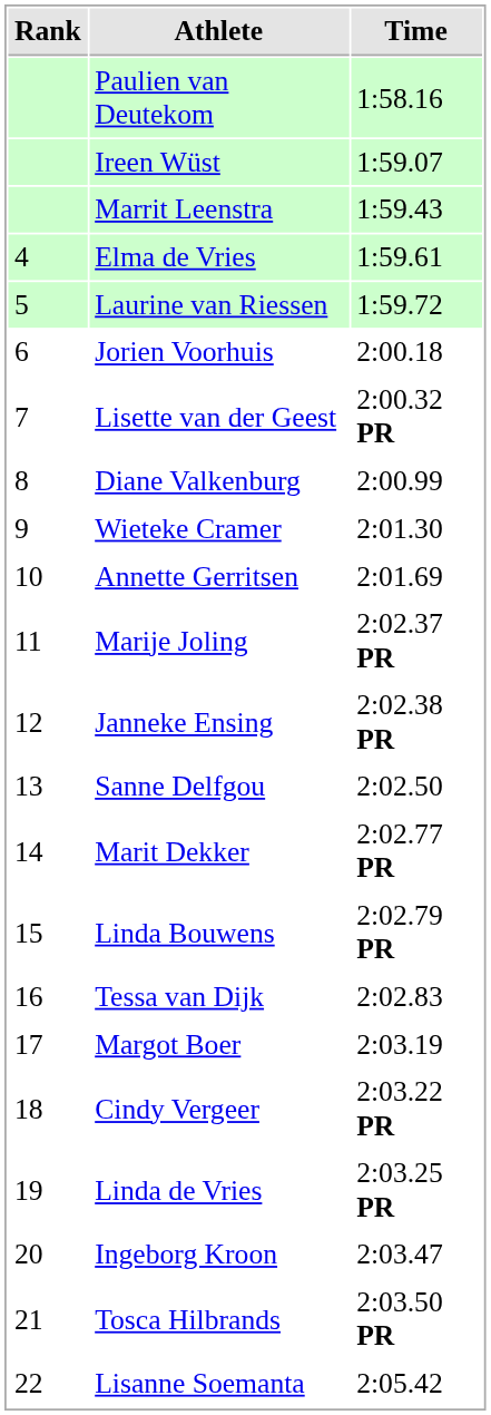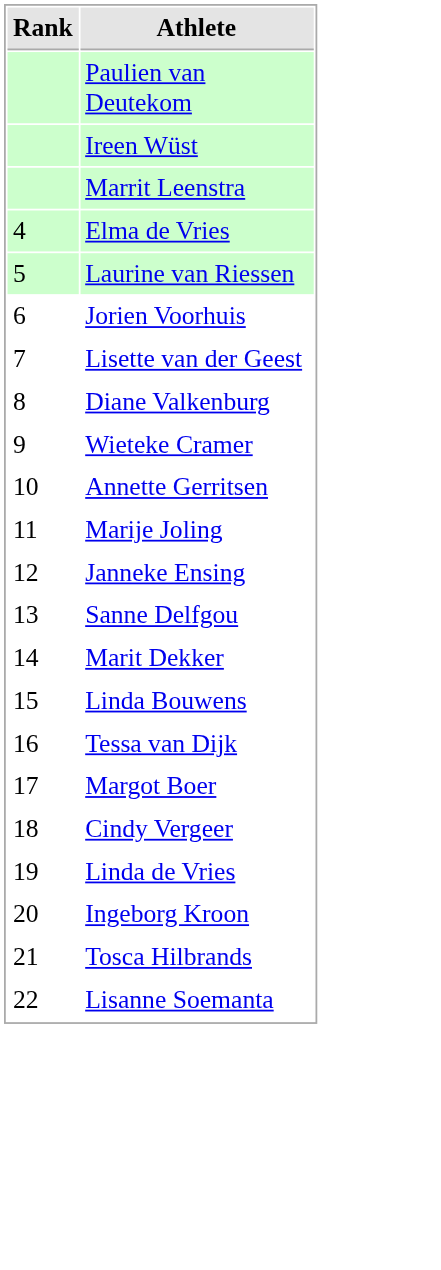 <table cellspacing="1" cellpadding="3" style="border:1px solid #AAAAAA;font-size:90%">
 <tr bgcolor="#E4E4E4">
 <th style="border-bottom:1px solid #AAAAAA" width=15>Rank</th>
 <th style="border-bottom:1px solid #AAAAAA" width=125>Athlete</th>
-<th style="border-bottom:1px solid #AAAAAA" width=60>Time</th>
 </tr>
 <tr>
 <td bgcolor=ccffcc></td>
 <td bgcolor=ccffcc><a href='#'>Paulien van Deutekom</a></td>
-<td bgcolor=ccffcc>1:58.16</td>
 </tr>
 <tr>
 <td bgcolor=ccffcc></td>
 <td bgcolor=ccffcc><a href='#'>Ireen Wüst</a></td>
-<td bgcolor=ccffcc>1:59.07</td>
 </tr>
 <tr>
 <td bgcolor=ccffcc></td>
 <td bgcolor=ccffcc><a href='#'>Marrit Leenstra</a></td>
-<td bgcolor=ccffcc>1:59.43</td>
 </tr>
 <tr>
 <td bgcolor=ccffcc>4</td>
 <td bgcolor=ccffcc><a href='#'>Elma de Vries</a></td>
-<td bgcolor=ccffcc>1:59.61</td>
 </tr>
 <tr>
 <td bgcolor=ccffcc>5</td>
 <td bgcolor=ccffcc><a href='#'>Laurine van Riessen</a></td>
-<td bgcolor=ccffcc>1:59.72</td>
 </tr>
 <tr>
 <td>6</td>
 <td><a href='#'>Jorien Voorhuis</a></td>
-<td>2:00.18</td>
 </tr>
 <tr>
 <td>7</td>
 <td><a href='#'>Lisette van der Geest</a></td>
-<td>2:00.32 <strong>PR</strong></td>
 </tr>
 <tr>
 <td>8</td>
 <td><a href='#'>Diane Valkenburg</a></td>
-<td>2:00.99</td>
 </tr>
 <tr>
 <td>9</td>
 <td><a href='#'>Wieteke Cramer</a></td>
-<td>2:01.30</td>
 </tr>
 <tr>
 <td>10</td>
 <td><a href='#'>Annette Gerritsen</a></td>
-<td>2:01.69</td>
 </tr>
 <tr>
 <td>11</td>
 <td><a href='#'>Marije Joling</a></td>
-<td>2:02.37 <strong>PR</strong></td>
 </tr>
 <tr>
 <td>12</td>
 <td><a href='#'>Janneke Ensing</a></td>
-<td>2:02.38 <strong>PR</strong></td>
 </tr>
 <tr>
 <td>13</td>
 <td><a href='#'>Sanne Delfgou</a></td>
-<td>2:02.50</td>
 </tr>
 <tr>
 <td>14</td>
 <td><a href='#'>Marit Dekker</a></td>
-<td>2:02.77 <strong>PR</strong></td>
 </tr>
 <tr>
 <td>15</td>
 <td><a href='#'>Linda Bouwens</a></td>
-<td>2:02.79 <strong>PR</strong></td>
 </tr>
 <tr>
 <td>16</td>
 <td><a href='#'>Tessa van Dijk</a></td>
-<td>2:02.83</td>
 </tr>
 <tr>
 <td>17</td>
 <td><a href='#'>Margot Boer</a></td>
-<td>2:03.19</td>
 </tr>
 <tr>
 <td>18</td>
 <td><a href='#'>Cindy Vergeer</a></td>
-<td>2:03.22 <strong>PR</strong></td>
 </tr>
 <tr>
 <td>19</td>
 <td><a href='#'>Linda de Vries</a></td>
-<td>2:03.25 <strong>PR</strong></td>
 </tr>
 <tr>
 <td>20</td>
 <td><a href='#'>Ingeborg Kroon</a></td>
-<td>2:03.47</td>
 </tr>
 <tr>
 <td>21</td>
 <td><a href='#'>Tosca Hilbrands</a></td>
-<td>2:03.50 <strong>PR</strong></td>
 </tr>
 <tr>
 <td>22</td>
 <td><a href='#'>Lisanne Soemanta</a></td>
-<td>2:05.42</td>
 </tr>
 </table>
